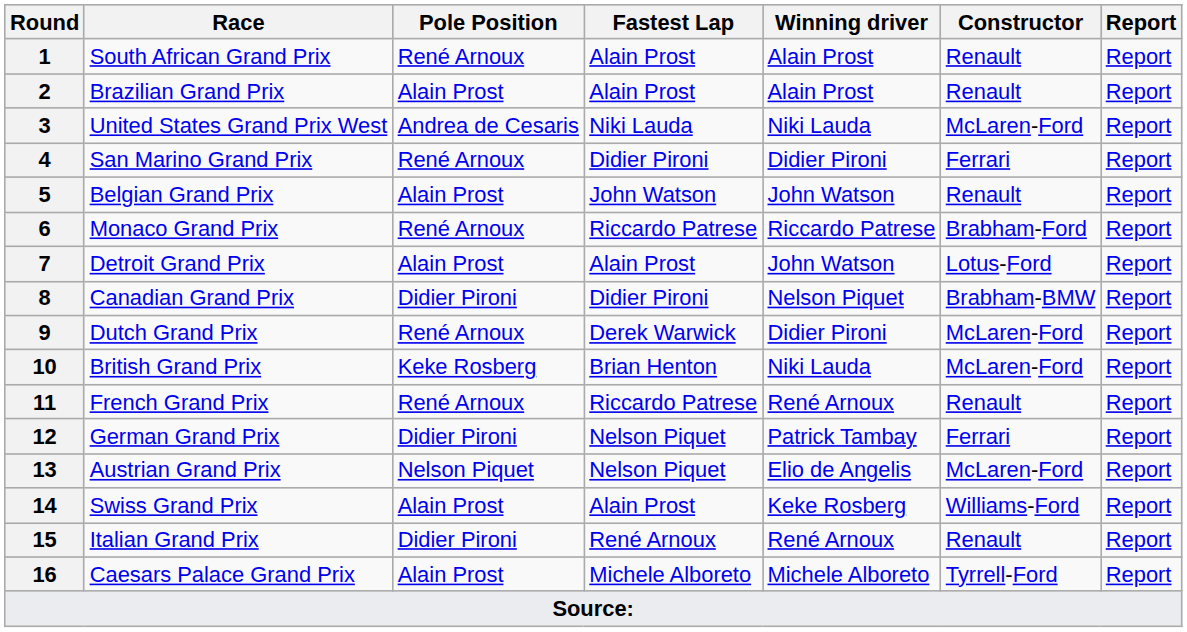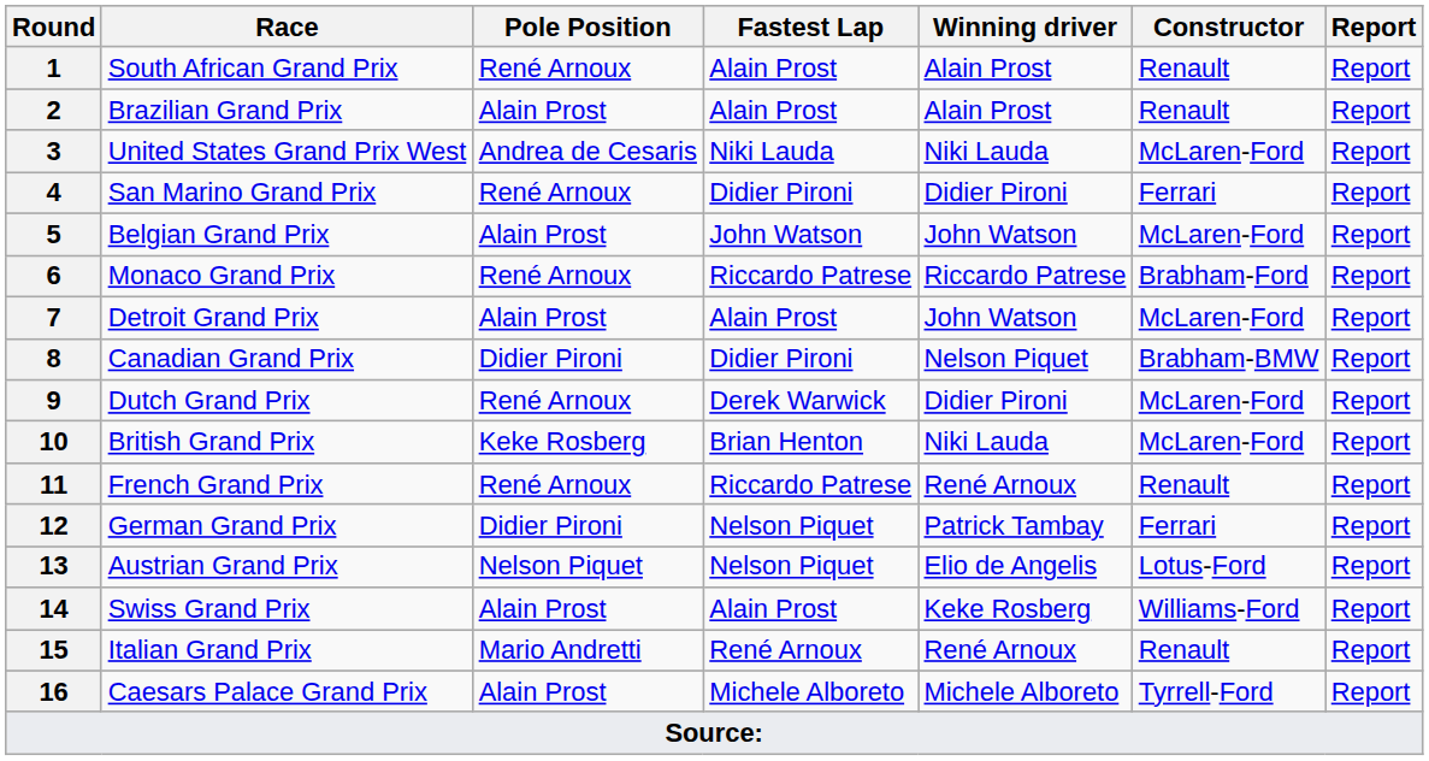 <table class="wikitable sortable" style="font-size: 85%;">
 <tr>
 <th scope="col">Round</th>
 <th scope="col">Race</th>
 <th scope="col">Pole Position</th>
 <th scope="col">Fastest Lap</th>
 <th scope="col">Winning driver</th>
 <th scope="col">Constructor</th>
 <th scope="col">Report</th>
 </tr>
 <tr>
 <th scope="row">1</th>
 <td> <a href='#'>South African Grand Prix</a></td>
 <td> <a href='#'>René Arnoux</a></td>
 <td> <a href='#'>Alain Prost</a></td>
 <td> <a href='#'>Alain Prost</a></td>
 <td> <a href='#'>Renault</a></td>
 <td><a href='#'>Report</a></td>
 </tr>
 <tr>
 <th scope="row">2</th>
 <td> <a href='#'>Brazilian Grand Prix</a></td>
 <td> <a href='#'>Alain Prost</a></td>
 <td> <a href='#'>Alain Prost</a></td>
 <td> <a href='#'>Alain Prost</a></td>
 <td> <a href='#'>Renault</a></td>
 <td><a href='#'>Report</a></td>
 </tr>
 <tr>
 <th scope="row">3</th>
 <td nowrap> <a href='#'>United States Grand Prix West</a></td>
 <td nowrap> <a href='#'>Andrea de Cesaris</a></td>
 <td> <a href='#'>Niki Lauda</a></td>
 <td> <a href='#'>Niki Lauda</a></td>
 <td nowrap> <a href='#'>McLaren</a>-<a href='#'>Ford</a></td>
 <td><a href='#'>Report</a></td>
 </tr>
 <tr>
 <th scope="row">4</th>
 <td> <a href='#'>San Marino Grand Prix</a></td>
 <td> <a href='#'>René Arnoux</a></td>
 <td> <a href='#'>Didier Pironi</a></td>
 <td> <a href='#'>Didier Pironi</a></td>
 <td> <a href='#'>Ferrari</a></td>
 <td><a href='#'>Report</a></td>
 </tr>
 <tr>
 <th scope="row">5</th>
 <td> <a href='#'>Belgian Grand Prix</a></td>
 <td> <a href='#'>Alain Prost</a></td>
 <td> <a href='#'>John Watson</a></td>
 <td> <a href='#'>John Watson</a></td>
-<td> <a href='#'>Renault</a></td>
+<td> <a href='#'>McLaren</a>-<a href='#'>Ford</a></td>
 <td><a href='#'>Report</a></td>
 </tr>
 <tr>
 <th scope="row">6</th>
 <td> <a href='#'>Monaco Grand Prix</a></td>
 <td> <a href='#'>René Arnoux</a></td>
 <td nowrap> <a href='#'>Riccardo Patrese</a></td>
 <td nowrap> <a href='#'>Riccardo Patrese</a></td>
 <td nowrap> <a href='#'>Brabham</a>-<a href='#'>Ford</a></td>
 <td><a href='#'>Report</a></td>
 </tr>
 <tr>
 <th scope="row">7</th>
 <td> <a href='#'>Detroit Grand Prix</a></td>
 <td> <a href='#'>Alain Prost</a></td>
 <td> <a href='#'>Alain Prost</a></td>
 <td> <a href='#'>John Watson</a></td>
-<td> <a href='#'>Lotus</a>-<a href='#'>Ford</a></td>
+<td> <a href='#'>McLaren</a>-<a href='#'>Ford</a></td>
 <td><a href='#'>Report</a></td>
 </tr>
 <tr>
 <th scope="row">8</th>
 <td> <a href='#'>Canadian Grand Prix</a></td>
 <td> <a href='#'>Didier Pironi</a></td>
 <td> <a href='#'>Didier Pironi</a></td>
 <td> <a href='#'>Nelson Piquet</a></td>
 <td nowrap> <a href='#'>Brabham</a>-<a href='#'>BMW</a></td>
 <td><a href='#'>Report</a></td>
 </tr>
 <tr>
 <th scope="row">9</th>
 <td> <a href='#'>Dutch Grand Prix</a></td>
 <td> <a href='#'>René Arnoux</a></td>
 <td> <a href='#'>Derek Warwick</a></td>
 <td> <a href='#'>Didier Pironi</a></td>
 <td> <a href='#'>McLaren</a>-<a href='#'>Ford</a></td>
 <td><a href='#'>Report</a></td>
 </tr>
 <tr>
 <th scope="row">10</th>
 <td> <a href='#'>British Grand Prix</a></td>
 <td> <a href='#'>Keke Rosberg</a></td>
 <td> <a href='#'>Brian Henton</a></td>
 <td> <a href='#'>Niki Lauda</a></td>
 <td> <a href='#'>McLaren</a>-<a href='#'>Ford</a></td>
 <td><a href='#'>Report</a></td>
 </tr>
 <tr>
 <th scope="row">11</th>
 <td> <a href='#'>French Grand Prix</a></td>
 <td> <a href='#'>René Arnoux</a></td>
 <td> <a href='#'>Riccardo Patrese</a></td>
 <td> <a href='#'>René Arnoux</a></td>
 <td> <a href='#'>Renault</a></td>
 <td><a href='#'>Report</a></td>
 </tr>
 <tr>
 <th scope="row">12</th>
 <td> <a href='#'>German Grand Prix</a></td>
 <td> <a href='#'>Didier Pironi</a></td>
 <td> <a href='#'>Nelson Piquet</a></td>
 <td> <a href='#'>Patrick Tambay</a></td>
 <td> <a href='#'>Ferrari</a></td>
 <td><a href='#'>Report</a></td>
 </tr>
 <tr>
 <th scope="row">13</th>
 <td> <a href='#'>Austrian Grand Prix</a></td>
 <td> <a href='#'>Nelson Piquet</a></td>
 <td> <a href='#'>Nelson Piquet</a></td>
 <td nowrap> <a href='#'>Elio de Angelis</a></td>
-<td> <a href='#'>McLaren</a>-<a href='#'>Ford</a></td>
+<td> <a href='#'>Lotus</a>-<a href='#'>Ford</a></td>
 <td><a href='#'>Report</a></td>
 </tr>
 <tr>
 <th scope="row">14</th>
 <td> <a href='#'>Swiss Grand Prix</a></td>
 <td> <a href='#'>Alain Prost</a></td>
 <td> <a href='#'>Alain Prost</a></td>
 <td> <a href='#'>Keke Rosberg</a></td>
 <td> <a href='#'>Williams</a>-<a href='#'>Ford</a></td>
 <td><a href='#'>Report</a></td>
 </tr>
 <tr>
 <th scope="row">15</th>
 <td> <a href='#'>Italian Grand Prix</a></td>
-<td> <a href='#'>Didier Pironi</a></td>
+<td> <a href='#'>Mario Andretti</a></td>
 <td> <a href='#'>René Arnoux</a></td>
 <td> <a href='#'>René Arnoux</a></td>
 <td> <a href='#'>Renault</a></td>
 <td><a href='#'>Report</a></td>
 </tr>
 <tr>
 <th scope="row">16</th>
 <td> <a href='#'>Caesars Palace Grand Prix</a></td>
 <td> <a href='#'>Alain Prost</a></td>
 <td nowrap> <a href='#'>Michele Alboreto</a></td>
 <td nowrap> <a href='#'>Michele Alboreto</a></td>
 <td> <a href='#'>Tyrrell</a>-<a href='#'>Ford</a></td>
 <td><a href='#'>Report</a></td>
 </tr>
 <tr class="sortbottom">
 <td colspan="9" style="background-color:#EAECF0;text-align:center"><strong>Source:</strong></td>
 </tr>
 </table>
